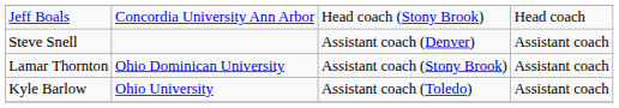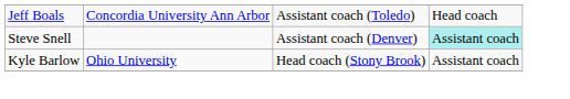 <table class="wikitable sortable" border="1">
 <tr align=center>
 </tr>
 <tr>
 <td><a href='#'>Jeff Boals</a></td>
 <td><a href='#'>Concordia University Ann Arbor</a></td>
-<td>Head coach (<a href='#'>Stony Brook</a>)</td>
+<td>Assistant coach (<a href='#'>Toledo</a>)</td>
 <td>Head coach</td>
 </tr>
 <tr>
 <td>Steve Snell</td>
 <td></td>
 <td>Assistant coach (<a href='#'>Denver</a>)</td>
-<td>Assistant coach</td>
-</tr>
-<tr>
-<td>Lamar Thornton</td>
-<td><a href='#'>Ohio Dominican University</a></td>
-<td>Assistant coach (<a href='#'>Stony Brook</a>)</td>
-<td>Assistant coach</td>
+<td style="background: paleturquoise;">Assistant coach</td>
 </tr>
 <tr>
 <td>Kyle Barlow</td>
 <td><a href='#'>Ohio University</a></td>
-<td>Assistant coach (<a href='#'>Toledo</a>)</td>
+<td>Head coach (<a href='#'>Stony Brook</a>)</td>
 <td>Assistant coach</td>
 </tr>
 <tr>
 </tr>
 </table>
